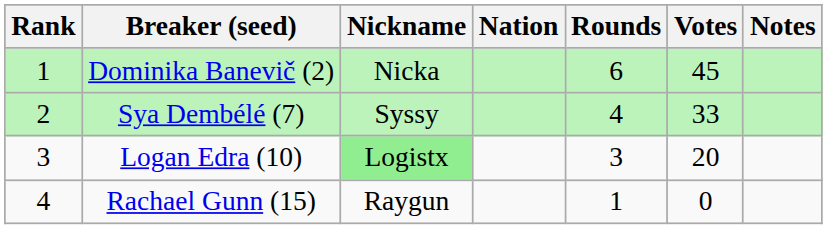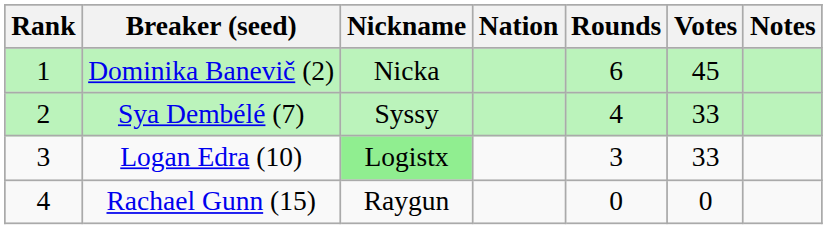 <table class="wikitable sortable" style="text-align:center">
 <tr>
 <th>Rank</th>
 <th>Breaker (seed)</th>
 <th>Nickname</th>
 <th>Nation</th>
 <th>Rounds</th>
 <th>Votes</th>
 <th>Notes</th>
 </tr>
 <tr bgcolor=bbf3bb>
 <td>1</td>
 <td><a href='#'>Dominika Banevič</a> (2)</td>
 <td>Nicka</td>
 <td></td>
 <td>6</td>
 <td>45</td>
 <td></td>
 </tr>
 <tr bgcolor=bbf3bb>
 <td>2</td>
 <td><a href='#'>Sya Dembélé</a> (7)</td>
 <td>Syssy</td>
 <td></td>
 <td>4</td>
 <td>33</td>
 <td></td>
 </tr>
 <tr>
 <td>3</td>
 <td><a href='#'>Logan Edra</a> (10)</td>
 <td style="background: lightgreen;">Logistx</td>
 <td></td>
 <td>3</td>
-<td>20</td>
+<td>33</td>
 <td></td>
 </tr>
 <tr>
 <td>4</td>
 <td><a href='#'>Rachael Gunn</a> (15)</td>
 <td>Raygun</td>
 <td></td>
-<td>1</td>
+<td>0</td>
 <td>0</td>
 <td></td>
 </tr>
 </table>
